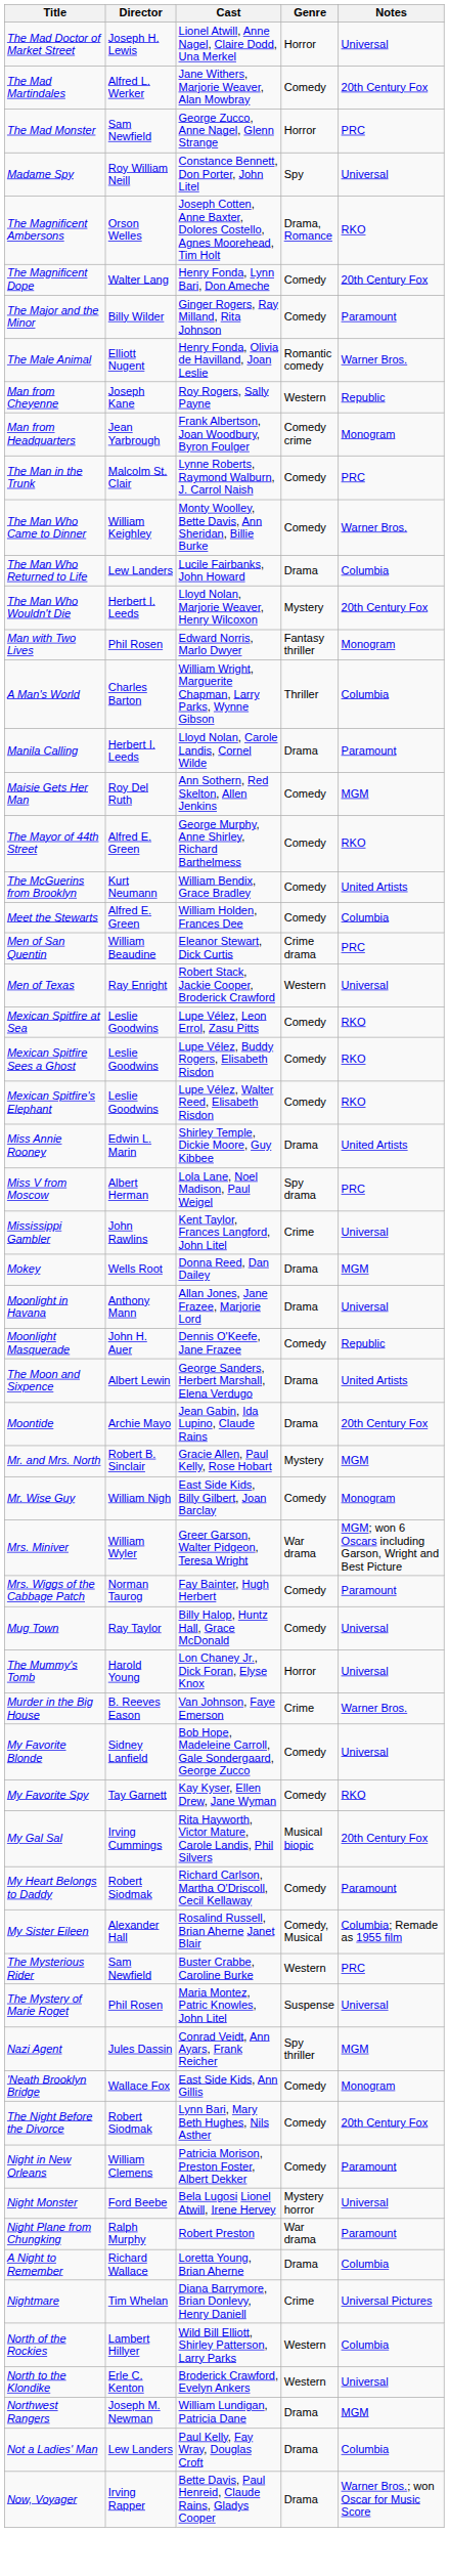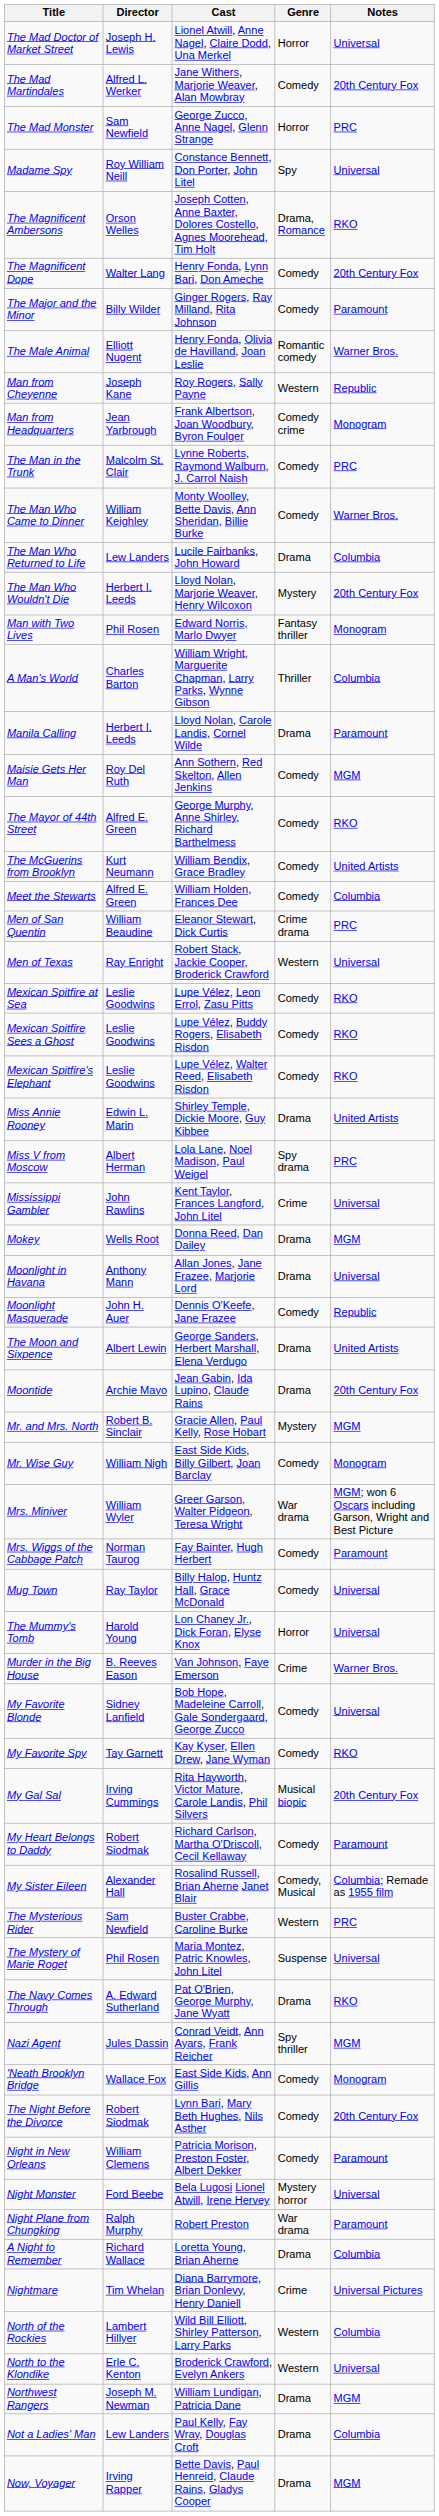 <table class="wikitable" style="width:100%;">
 <tr>
 <th style="width:23%;">Title</th>
 <th style="width:16%;">Director</th>
 <th style="width:24%;">Cast</th>
 <th style="width:13%;">Genre</th>
 <th style="width:24%;">Notes</th>
 </tr>
 <tr>
 <td><em><a href='#'>The Mad Doctor of Market Street</a></em></td>
 <td><a href='#'>Joseph H. Lewis</a></td>
 <td><a href='#'>Lionel Atwill</a>, <a href='#'>Anne Nagel</a>, <a href='#'>Claire Dodd</a>, <a href='#'>Una Merkel</a></td>
 <td>Horror</td>
 <td><a href='#'>Universal</a></td>
 </tr>
 <tr>
 <td><em><a href='#'>The Mad Martindales</a></em></td>
 <td><a href='#'>Alfred L. Werker</a></td>
 <td><a href='#'>Jane Withers</a>, <a href='#'>Marjorie Weaver</a>, <a href='#'>Alan Mowbray</a></td>
 <td>Comedy</td>
 <td><a href='#'>20th Century Fox</a></td>
 </tr>
 <tr>
 <td><em><a href='#'>The Mad Monster</a></em></td>
 <td><a href='#'>Sam Newfield</a></td>
 <td><a href='#'>George Zucco</a>, <a href='#'>Anne Nagel</a>, <a href='#'>Glenn Strange</a></td>
 <td>Horror</td>
 <td><a href='#'>PRC</a></td>
 </tr>
 <tr>
 <td><em><a href='#'>Madame Spy</a></em></td>
 <td><a href='#'>Roy William Neill</a></td>
 <td><a href='#'>Constance Bennett</a>, <a href='#'>Don Porter</a>, <a href='#'>John Litel</a></td>
 <td>Spy</td>
 <td><a href='#'>Universal</a></td>
 </tr>
 <tr>
 <td><em><a href='#'>The Magnificent Ambersons</a></em></td>
 <td><a href='#'>Orson Welles</a></td>
 <td><a href='#'>Joseph Cotten</a>, <a href='#'>Anne Baxter</a>, <a href='#'>Dolores Costello</a>, <a href='#'>Agnes Moorehead</a>, <a href='#'>Tim Holt</a></td>
 <td>Drama, <a href='#'>Romance</a></td>
 <td><a href='#'>RKO</a></td>
 </tr>
 <tr>
 <td><em><a href='#'>The Magnificent Dope</a></em></td>
 <td><a href='#'>Walter Lang</a></td>
 <td><a href='#'>Henry Fonda</a>, <a href='#'>Lynn Bari</a>, <a href='#'>Don Ameche</a></td>
 <td>Comedy</td>
 <td><a href='#'>20th Century Fox</a></td>
 </tr>
 <tr>
 <td><em><a href='#'>The Major and the Minor</a></em></td>
 <td><a href='#'>Billy Wilder</a></td>
 <td><a href='#'>Ginger Rogers</a>, <a href='#'>Ray Milland</a>, <a href='#'>Rita Johnson</a></td>
 <td>Comedy</td>
 <td><a href='#'>Paramount</a></td>
 </tr>
 <tr>
 <td><em><a href='#'>The Male Animal</a></em></td>
 <td><a href='#'>Elliott Nugent</a></td>
 <td><a href='#'>Henry Fonda</a>, <a href='#'>Olivia de Havilland</a>, <a href='#'>Joan Leslie</a></td>
 <td>Romantic comedy</td>
 <td><a href='#'>Warner Bros.</a></td>
 </tr>
 <tr>
 <td><em><a href='#'>Man from Cheyenne</a></em></td>
 <td><a href='#'>Joseph Kane</a></td>
 <td><a href='#'>Roy Rogers</a>, <a href='#'>Sally Payne</a></td>
 <td>Western</td>
 <td><a href='#'>Republic</a></td>
 </tr>
 <tr>
 <td><em><a href='#'>Man from Headquarters</a></em></td>
 <td><a href='#'>Jean Yarbrough</a></td>
 <td><a href='#'>Frank Albertson</a>, <a href='#'>Joan Woodbury</a>, <a href='#'>Byron Foulger</a></td>
 <td>Comedy crime</td>
 <td><a href='#'>Monogram</a></td>
 </tr>
 <tr>
 <td><em><a href='#'>The Man in the Trunk</a></em></td>
 <td><a href='#'>Malcolm St. Clair</a></td>
 <td><a href='#'>Lynne Roberts</a>, <a href='#'>Raymond Walburn</a>, <a href='#'>J. Carrol Naish</a></td>
 <td>Comedy</td>
 <td><a href='#'>PRC</a></td>
 </tr>
 <tr>
 <td><em><a href='#'>The Man Who Came to Dinner</a></em></td>
 <td><a href='#'>William Keighley</a></td>
 <td><a href='#'>Monty Woolley</a>, <a href='#'>Bette Davis</a>, <a href='#'>Ann Sheridan</a>, <a href='#'>Billie Burke</a></td>
 <td>Comedy</td>
 <td><a href='#'>Warner Bros.</a></td>
 </tr>
 <tr>
 <td><em><a href='#'>The Man Who Returned to Life</a></em></td>
 <td><a href='#'>Lew Landers</a></td>
 <td><a href='#'>Lucile Fairbanks</a>, <a href='#'>John Howard</a></td>
 <td>Drama</td>
 <td><a href='#'>Columbia</a></td>
 </tr>
 <tr>
 <td><em><a href='#'>The Man Who Wouldn't Die</a></em></td>
 <td><a href='#'>Herbert I. Leeds</a></td>
 <td><a href='#'>Lloyd Nolan</a>, <a href='#'>Marjorie Weaver</a>, <a href='#'>Henry Wilcoxon</a></td>
 <td>Mystery</td>
 <td><a href='#'>20th Century Fox</a></td>
 </tr>
 <tr>
 <td><em><a href='#'>Man with Two Lives</a></em></td>
 <td><a href='#'>Phil Rosen</a></td>
 <td><a href='#'>Edward Norris</a>, <a href='#'>Marlo Dwyer</a></td>
 <td>Fantasy thriller</td>
 <td><a href='#'>Monogram</a></td>
 </tr>
 <tr>
 <td><em><a href='#'>A Man's World</a></em></td>
 <td><a href='#'>Charles Barton</a></td>
 <td><a href='#'>William Wright</a>, <a href='#'>Marguerite Chapman</a>, <a href='#'>Larry Parks</a>, <a href='#'>Wynne Gibson</a></td>
 <td>Thriller</td>
 <td><a href='#'>Columbia</a></td>
 </tr>
 <tr>
 <td><em><a href='#'>Manila Calling</a></em></td>
 <td><a href='#'>Herbert I. Leeds</a></td>
 <td><a href='#'>Lloyd Nolan</a>, <a href='#'>Carole Landis</a>, <a href='#'>Cornel Wilde</a></td>
 <td>Drama</td>
 <td><a href='#'>Paramount</a></td>
 </tr>
 <tr>
 <td><em><a href='#'>Maisie Gets Her Man</a></em></td>
 <td><a href='#'>Roy Del Ruth</a></td>
 <td><a href='#'>Ann Sothern</a>, <a href='#'>Red Skelton</a>, <a href='#'>Allen Jenkins</a></td>
 <td>Comedy</td>
 <td><a href='#'>MGM</a></td>
 </tr>
 <tr>
 <td><em><a href='#'>The Mayor of 44th Street</a></em></td>
 <td><a href='#'>Alfred E. Green</a></td>
 <td><a href='#'>George Murphy</a>, <a href='#'>Anne Shirley</a>, <a href='#'>Richard Barthelmess</a></td>
 <td>Comedy</td>
 <td><a href='#'>RKO</a></td>
 </tr>
 <tr>
 <td><em><a href='#'>The McGuerins from Brooklyn</a></em></td>
 <td><a href='#'>Kurt Neumann</a></td>
 <td><a href='#'>William Bendix</a>, <a href='#'>Grace Bradley</a></td>
 <td>Comedy</td>
 <td><a href='#'>United Artists</a></td>
 </tr>
 <tr>
 <td><em><a href='#'>Meet the Stewarts</a></em></td>
 <td><a href='#'>Alfred E. Green</a></td>
 <td><a href='#'>William Holden</a>, <a href='#'>Frances Dee</a></td>
 <td>Comedy</td>
 <td><a href='#'>Columbia</a></td>
 </tr>
 <tr>
 <td><em><a href='#'>Men of San Quentin</a></em></td>
 <td><a href='#'>William Beaudine</a></td>
 <td><a href='#'>Eleanor Stewart</a>, <a href='#'>Dick Curtis</a></td>
 <td>Crime drama</td>
 <td><a href='#'>PRC</a></td>
 </tr>
 <tr>
 <td><em><a href='#'>Men of Texas</a></em></td>
 <td><a href='#'>Ray Enright</a></td>
 <td><a href='#'>Robert Stack</a>, <a href='#'>Jackie Cooper</a>, <a href='#'>Broderick Crawford</a></td>
 <td>Western</td>
 <td><a href='#'>Universal</a></td>
 </tr>
 <tr>
 <td><em><a href='#'>Mexican Spitfire at Sea</a></em></td>
 <td><a href='#'>Leslie Goodwins</a></td>
 <td><a href='#'>Lupe Vélez</a>, <a href='#'>Leon Errol</a>, <a href='#'>Zasu Pitts</a></td>
 <td>Comedy</td>
 <td><a href='#'>RKO</a></td>
 </tr>
 <tr>
 <td><em><a href='#'>Mexican Spitfire Sees a Ghost</a></em></td>
 <td><a href='#'>Leslie Goodwins</a></td>
 <td><a href='#'>Lupe Vélez</a>, <a href='#'>Buddy Rogers</a>, <a href='#'>Elisabeth Risdon</a></td>
 <td>Comedy</td>
 <td><a href='#'>RKO</a></td>
 </tr>
 <tr>
 <td><em><a href='#'>Mexican Spitfire's Elephant</a></em></td>
 <td><a href='#'>Leslie Goodwins</a></td>
 <td><a href='#'>Lupe Vélez</a>, <a href='#'>Walter Reed</a>, <a href='#'>Elisabeth Risdon</a></td>
 <td>Comedy</td>
 <td><a href='#'>RKO</a></td>
 </tr>
 <tr>
 <td><em><a href='#'>Miss Annie Rooney</a></em></td>
 <td><a href='#'>Edwin L. Marin</a></td>
 <td><a href='#'>Shirley Temple</a>, <a href='#'>Dickie Moore</a>, <a href='#'>Guy Kibbee</a></td>
 <td>Drama</td>
 <td><a href='#'>United Artists</a></td>
 </tr>
 <tr>
 <td><em><a href='#'>Miss V from Moscow</a></em></td>
 <td><a href='#'>Albert Herman</a></td>
 <td><a href='#'>Lola Lane</a>, <a href='#'>Noel Madison</a>, <a href='#'>Paul Weigel</a></td>
 <td>Spy drama</td>
 <td><a href='#'>PRC</a></td>
 </tr>
 <tr>
 <td><em><a href='#'>Mississippi Gambler</a></em></td>
 <td><a href='#'>John Rawlins</a></td>
 <td><a href='#'>Kent Taylor</a>, <a href='#'>Frances Langford</a>, <a href='#'>John Litel</a></td>
 <td>Crime</td>
 <td><a href='#'>Universal</a></td>
 </tr>
 <tr>
 <td><em><a href='#'>Mokey</a></em></td>
 <td><a href='#'>Wells Root</a></td>
 <td><a href='#'>Donna Reed</a>, <a href='#'>Dan Dailey</a></td>
 <td>Drama</td>
 <td><a href='#'>MGM</a></td>
 </tr>
 <tr>
 <td><em><a href='#'>Moonlight in Havana</a></em></td>
 <td><a href='#'>Anthony Mann</a></td>
 <td><a href='#'>Allan Jones</a>, <a href='#'>Jane Frazee</a>, <a href='#'>Marjorie Lord</a></td>
 <td>Drama</td>
 <td><a href='#'>Universal</a></td>
 </tr>
 <tr>
 <td><em><a href='#'>Moonlight Masquerade</a></em></td>
 <td><a href='#'>John H. Auer</a></td>
 <td><a href='#'>Dennis O'Keefe</a>, <a href='#'>Jane Frazee</a></td>
 <td>Comedy</td>
 <td><a href='#'>Republic</a></td>
 </tr>
 <tr>
 <td><em><a href='#'>The Moon and Sixpence</a></em></td>
 <td><a href='#'>Albert Lewin</a></td>
 <td><a href='#'>George Sanders</a>, <a href='#'>Herbert Marshall</a>, <a href='#'>Elena Verdugo</a></td>
 <td>Drama</td>
 <td><a href='#'>United Artists</a></td>
 </tr>
 <tr>
 <td><em><a href='#'>Moontide</a></em></td>
 <td><a href='#'>Archie Mayo</a></td>
 <td><a href='#'>Jean Gabin</a>, <a href='#'>Ida Lupino</a>, <a href='#'>Claude Rains</a></td>
 <td>Drama</td>
 <td><a href='#'>20th Century Fox</a></td>
 </tr>
 <tr>
 <td><em><a href='#'>Mr. and Mrs. North</a></em></td>
 <td><a href='#'>Robert B. Sinclair</a></td>
 <td><a href='#'>Gracie Allen</a>, <a href='#'>Paul Kelly</a>, <a href='#'>Rose Hobart</a></td>
 <td>Mystery</td>
 <td><a href='#'>MGM</a></td>
 </tr>
 <tr>
 <td><em><a href='#'>Mr. Wise Guy</a></em></td>
 <td><a href='#'>William Nigh</a></td>
 <td><a href='#'>East Side Kids</a>, <a href='#'>Billy Gilbert</a>, <a href='#'>Joan Barclay</a></td>
 <td>Comedy</td>
 <td><a href='#'>Monogram</a></td>
 </tr>
 <tr>
 <td><em><a href='#'>Mrs. Miniver</a></em></td>
 <td><a href='#'>William Wyler</a></td>
 <td><a href='#'>Greer Garson</a>, <a href='#'>Walter Pidgeon</a>, <a href='#'>Teresa Wright</a></td>
 <td>War drama</td>
 <td><a href='#'>MGM</a>; won 6 <a href='#'>Oscars</a> including Garson, Wright and Best Picture</td>
 </tr>
 <tr>
 <td><em><a href='#'>Mrs. Wiggs of the Cabbage Patch</a></em></td>
 <td><a href='#'>Norman Taurog</a></td>
 <td><a href='#'>Fay Bainter</a>, <a href='#'>Hugh Herbert</a></td>
 <td>Comedy</td>
 <td><a href='#'>Paramount</a></td>
 </tr>
 <tr>
 <td><em><a href='#'>Mug Town</a></em></td>
 <td><a href='#'>Ray Taylor</a></td>
 <td><a href='#'>Billy Halop</a>, <a href='#'>Huntz Hall</a>, <a href='#'>Grace McDonald</a></td>
 <td>Comedy</td>
 <td><a href='#'>Universal</a></td>
 </tr>
 <tr>
 <td><em><a href='#'>The Mummy's Tomb</a></em></td>
 <td><a href='#'>Harold Young</a></td>
 <td><a href='#'>Lon Chaney Jr.</a>, <a href='#'>Dick Foran</a>, <a href='#'>Elyse Knox</a></td>
 <td>Horror</td>
 <td><a href='#'>Universal</a></td>
 </tr>
 <tr>
 <td><em><a href='#'>Murder in the Big House</a></em></td>
 <td><a href='#'>B. Reeves Eason</a></td>
 <td><a href='#'>Van Johnson</a>, <a href='#'>Faye Emerson</a></td>
 <td>Crime</td>
 <td><a href='#'>Warner Bros.</a></td>
 </tr>
 <tr>
 <td><em><a href='#'>My Favorite Blonde</a></em></td>
 <td><a href='#'>Sidney Lanfield</a></td>
 <td><a href='#'>Bob Hope</a>, <a href='#'>Madeleine Carroll</a>, <a href='#'>Gale Sondergaard</a>, <a href='#'>George Zucco</a></td>
 <td>Comedy</td>
 <td><a href='#'>Universal</a></td>
 </tr>
 <tr>
 <td><em><a href='#'>My Favorite Spy</a></em></td>
 <td><a href='#'>Tay Garnett</a></td>
 <td><a href='#'>Kay Kyser</a>, <a href='#'>Ellen Drew</a>, <a href='#'>Jane Wyman</a></td>
 <td>Comedy</td>
 <td><a href='#'>RKO</a></td>
 </tr>
 <tr>
 <td><em><a href='#'>My Gal Sal</a></em></td>
 <td><a href='#'>Irving Cummings</a></td>
 <td><a href='#'>Rita Hayworth</a>, <a href='#'>Victor Mature</a>, <a href='#'>Carole Landis</a>, <a href='#'>Phil Silvers</a></td>
 <td>Musical <a href='#'>biopic</a></td>
 <td><a href='#'>20th Century Fox</a></td>
 </tr>
 <tr>
 <td><em><a href='#'>My Heart Belongs to Daddy</a></em></td>
 <td><a href='#'>Robert Siodmak</a></td>
 <td><a href='#'>Richard Carlson</a>, <a href='#'>Martha O'Driscoll</a>, <a href='#'>Cecil Kellaway</a></td>
 <td>Comedy</td>
 <td><a href='#'>Paramount</a></td>
 </tr>
 <tr>
 <td><em><a href='#'>My Sister Eileen</a></em></td>
 <td><a href='#'>Alexander Hall</a></td>
 <td><a href='#'>Rosalind Russell</a>, <a href='#'>Brian Aherne</a> <a href='#'>Janet Blair</a></td>
 <td>Comedy, Musical</td>
 <td><a href='#'>Columbia</a>; Remade as <a href='#'>1955 film</a></td>
 </tr>
 <tr>
 <td><em><a href='#'>The Mysterious Rider</a></em></td>
 <td><a href='#'>Sam Newfield</a></td>
 <td><a href='#'>Buster Crabbe</a>, <a href='#'>Caroline Burke</a></td>
 <td>Western</td>
 <td><a href='#'>PRC</a></td>
 </tr>
 <tr>
 <td><em><a href='#'>The Mystery of Marie Roget</a></em></td>
 <td><a href='#'>Phil Rosen</a></td>
 <td><a href='#'>Maria Montez</a>, <a href='#'>Patric Knowles</a>, <a href='#'>John Litel</a></td>
 <td>Suspense</td>
 <td><a href='#'>Universal</a></td>
 </tr>
 <tr>
+<td><em><a href='#'>The Navy Comes Through</a></em></td>
+<td><a href='#'>A. Edward Sutherland</a></td>
+<td><a href='#'>Pat O'Brien</a>, <a href='#'>George Murphy</a>, <a href='#'>Jane Wyatt</a></td>
+<td>Drama</td>
+<td><a href='#'>RKO</a></td>
+</tr>
+<tr>
 <td><em><a href='#'>Nazi Agent</a></em></td>
 <td><a href='#'>Jules Dassin</a></td>
 <td><a href='#'>Conrad Veidt</a>, <a href='#'>Ann Ayars</a>, <a href='#'>Frank Reicher</a></td>
 <td>Spy thriller</td>
 <td><a href='#'>MGM</a></td>
 </tr>
 <tr>
 <td><em><a href='#'>'Neath Brooklyn Bridge</a></em></td>
 <td><a href='#'>Wallace Fox</a></td>
 <td><a href='#'>East Side Kids</a>, <a href='#'>Ann Gillis</a></td>
 <td>Comedy</td>
 <td><a href='#'>Monogram</a></td>
 </tr>
 <tr>
 <td><em><a href='#'>The Night Before the Divorce</a></em></td>
 <td><a href='#'>Robert Siodmak</a></td>
 <td><a href='#'>Lynn Bari</a>, <a href='#'>Mary Beth Hughes</a>, <a href='#'>Nils Asther</a></td>
 <td>Comedy</td>
 <td><a href='#'>20th Century Fox</a></td>
 </tr>
 <tr>
 <td><em><a href='#'>Night in New Orleans</a></em></td>
 <td><a href='#'>William Clemens</a></td>
 <td><a href='#'>Patricia Morison</a>, <a href='#'>Preston Foster</a>, <a href='#'>Albert Dekker</a></td>
 <td>Comedy</td>
 <td><a href='#'>Paramount</a></td>
 </tr>
 <tr>
 <td><em><a href='#'>Night Monster</a></em></td>
 <td><a href='#'>Ford Beebe</a></td>
 <td><a href='#'>Bela Lugosi</a> <a href='#'>Lionel Atwill</a>, <a href='#'>Irene Hervey</a></td>
 <td>Mystery horror</td>
 <td><a href='#'>Universal</a></td>
 </tr>
 <tr>
 <td><em><a href='#'>Night Plane from Chungking</a></em></td>
 <td><a href='#'>Ralph Murphy</a></td>
 <td><a href='#'>Robert Preston</a></td>
 <td>War drama</td>
 <td><a href='#'>Paramount</a></td>
 </tr>
 <tr>
 <td><em><a href='#'>A Night to Remember</a></em></td>
 <td><a href='#'>Richard Wallace</a></td>
 <td><a href='#'>Loretta Young</a>, <a href='#'>Brian Aherne</a></td>
 <td>Drama</td>
 <td><a href='#'>Columbia</a></td>
 </tr>
 <tr>
 <td><em><a href='#'>Nightmare</a></em></td>
 <td><a href='#'>Tim Whelan</a></td>
 <td><a href='#'>Diana Barrymore</a>, <a href='#'>Brian Donlevy</a>, <a href='#'>Henry Daniell</a></td>
 <td>Crime</td>
 <td><a href='#'>Universal Pictures</a></td>
 </tr>
 <tr>
 <td><em><a href='#'>North of the Rockies</a></em></td>
 <td><a href='#'>Lambert Hillyer</a></td>
 <td><a href='#'>Wild Bill Elliott</a>, <a href='#'>Shirley Patterson</a>, <a href='#'>Larry Parks</a></td>
 <td>Western</td>
 <td><a href='#'>Columbia</a></td>
 </tr>
 <tr>
 <td><em><a href='#'>North to the Klondike</a></em></td>
 <td><a href='#'>Erle C. Kenton</a></td>
 <td><a href='#'>Broderick Crawford</a>, <a href='#'>Evelyn Ankers</a></td>
 <td>Western</td>
 <td><a href='#'>Universal</a></td>
 </tr>
 <tr>
 <td><em><a href='#'>Northwest Rangers</a></em></td>
 <td><a href='#'>Joseph M. Newman</a></td>
 <td><a href='#'>William Lundigan</a>, <a href='#'>Patricia Dane</a></td>
 <td>Drama</td>
 <td><a href='#'>MGM</a></td>
 </tr>
 <tr>
 <td><em><a href='#'>Not a Ladies' Man</a></em></td>
 <td><a href='#'>Lew Landers</a></td>
 <td><a href='#'>Paul Kelly</a>, <a href='#'>Fay Wray</a>, <a href='#'>Douglas Croft</a></td>
 <td>Drama</td>
 <td><a href='#'>Columbia</a></td>
 </tr>
 <tr>
 <td><em><a href='#'>Now, Voyager</a></em></td>
 <td><a href='#'>Irving Rapper</a></td>
 <td><a href='#'>Bette Davis</a>, <a href='#'>Paul Henreid</a>, <a href='#'>Claude Rains</a>, <a href='#'>Gladys Cooper</a></td>
 <td>Drama</td>
-<td><a href='#'>Warner Bros.</a>; won <a href='#'>Oscar for Music Score</a></td>
+<td><a href='#'>MGM</a></td>
 </tr>
 </table>
